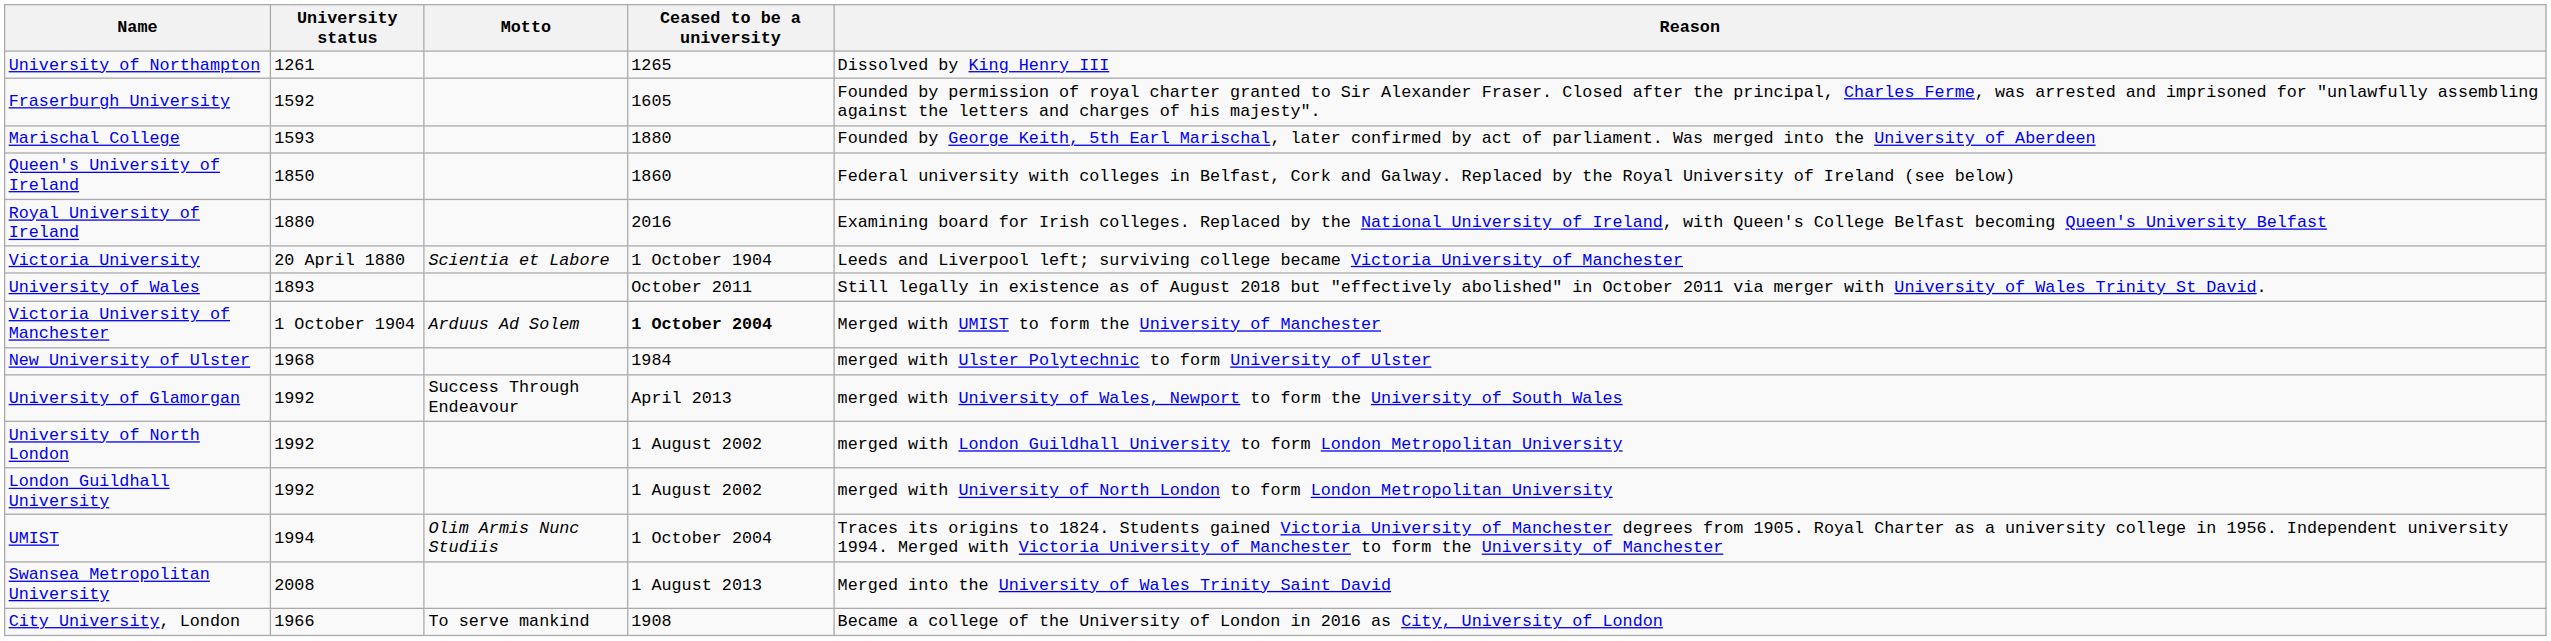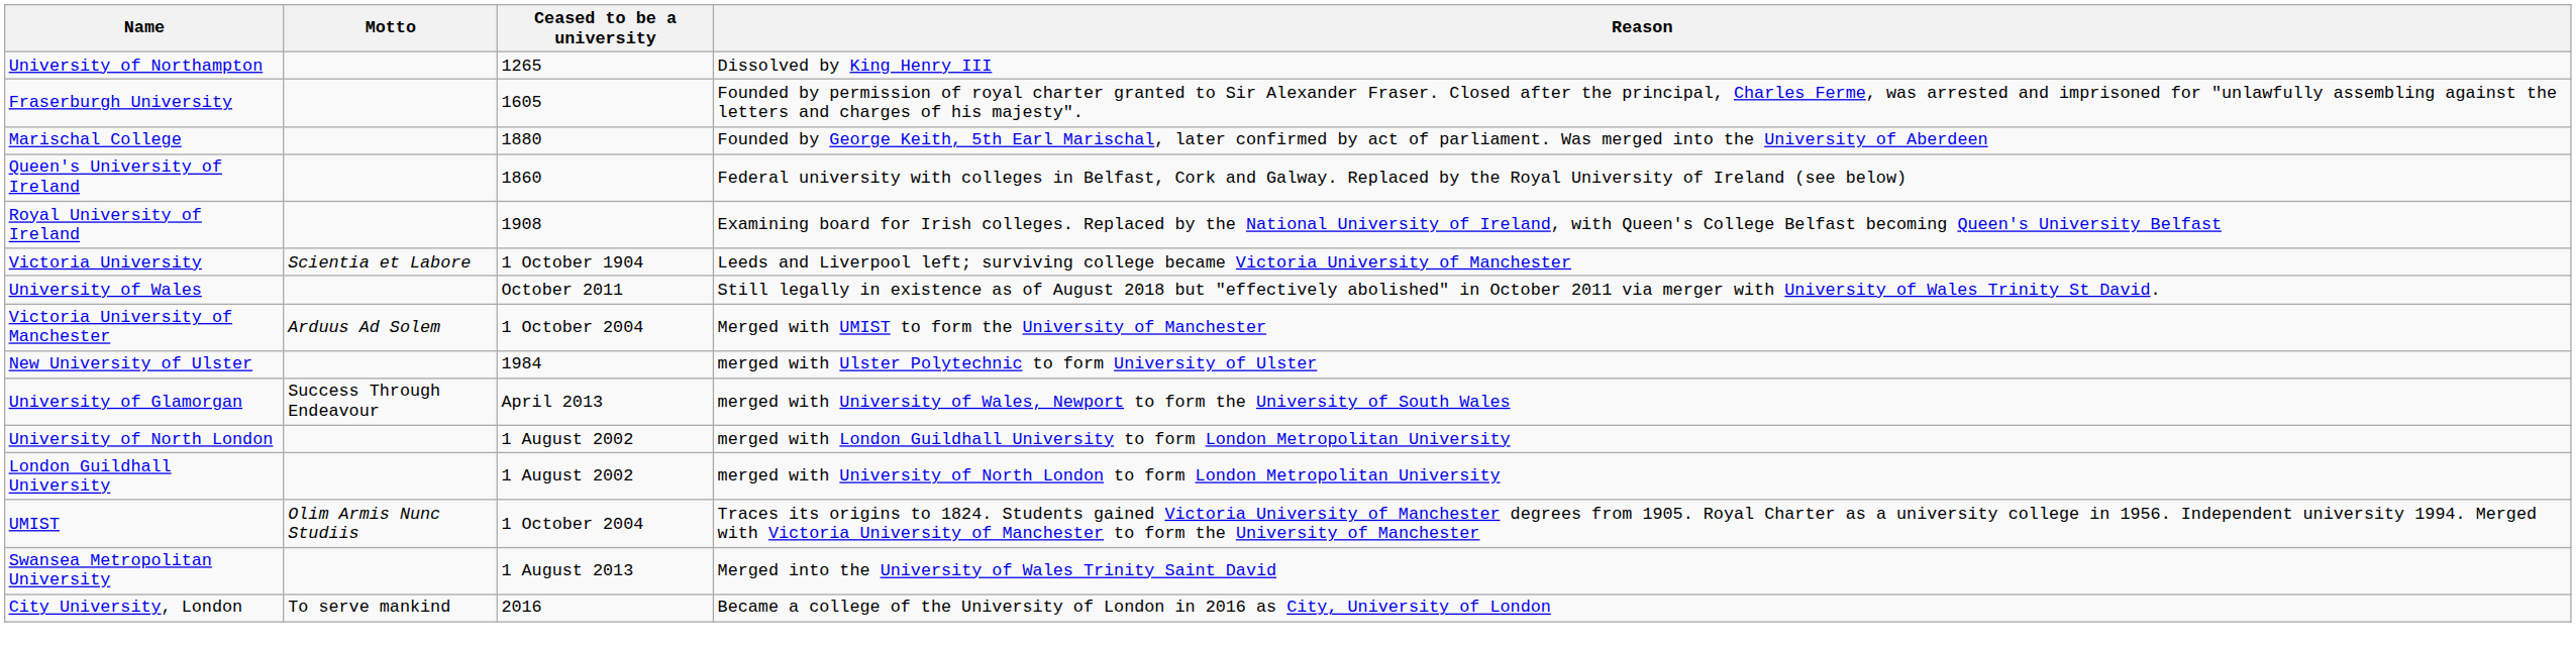 <table class="wikitable">
 <tr>
 <th>Name</th>
-<th>University status</th>
 <th>Motto</th>
 <th>Ceased to be a university</th>
 <th>Reason</th>
 </tr>
 <tr>
 <td><a href='#'>University of Northampton</a></td>
-<td>1261</td>
 <td></td>
 <td>1265</td>
 <td>Dissolved by <a href='#'>King Henry III</a></td>
 </tr>
 <tr>
 <td><a href='#'>Fraserburgh University</a></td>
-<td>1592</td>
 <td></td>
 <td>1605</td>
 <td>Founded by permission of royal charter granted to Sir Alexander Fraser. Closed after the principal, <a href='#'>Charles Ferme</a>, was arrested and imprisoned for "unlawfully assembling against the letters and charges of his majesty".</td>
 </tr>
 <tr>
 <td><a href='#'>Marischal College</a></td>
-<td>1593</td>
 <td></td>
 <td>1880</td>
 <td>Founded by <a href='#'>George Keith, 5th Earl Marischal</a>, later confirmed by act of parliament. Was merged into the <a href='#'>University of Aberdeen</a></td>
 </tr>
 <tr>
 <td><a href='#'>Queen's University of Ireland</a></td>
-<td>1850</td>
 <td></td>
 <td>1860</td>
 <td>Federal university with colleges in Belfast, Cork and Galway. Replaced by the Royal University of Ireland (see below)</td>
 </tr>
 <tr>
 <td><a href='#'>Royal University of Ireland</a></td>
-<td>1880</td>
 <td></td>
-<td>2016</td>
+<td>1908</td>
 <td>Examining board for Irish colleges. Replaced by the <a href='#'>National University of Ireland</a>, with Queen's College Belfast becoming <a href='#'>Queen's University Belfast</a></td>
 </tr>
 <tr>
 <td><a href='#'>Victoria University</a></td>
-<td>20 April 1880</td>
 <td><em>Scientia et Labore</em></td>
 <td>1 October 1904</td>
 <td>Leeds and Liverpool left; surviving college became <a href='#'>Victoria University of Manchester</a></td>
 </tr>
 <tr>
 <td><a href='#'>University of Wales</a></td>
-<td>1893</td>
 <td></td>
 <td>October 2011</td>
 <td>Still legally in existence as of August 2018 but "effectively abolished" in October 2011 via merger with <a href='#'>University of Wales Trinity St David</a>.</td>
 </tr>
 <tr>
 <td><a href='#'>Victoria University of Manchester</a></td>
-<td>1 October 1904</td>
 <td><em>Arduus Ad Solem</em></td>
-<td><strong>1 October 2004</strong></td>
+<td>1 October 2004</td>
 <td>Merged with <a href='#'>UMIST</a> to form the <a href='#'>University of Manchester</a></td>
 </tr>
 <tr>
 <td><a href='#'>New University of Ulster</a></td>
-<td>1968</td>
 <td></td>
 <td>1984</td>
 <td>merged with <a href='#'>Ulster Polytechnic</a> to form <a href='#'>University of Ulster</a></td>
 </tr>
 <tr>
 <td><a href='#'>University of Glamorgan</a></td>
-<td>1992</td>
 <td>Success Through Endeavour</td>
 <td>April 2013</td>
 <td>merged with <a href='#'>University of Wales, Newport</a> to form the <a href='#'>University of South Wales</a></td>
 </tr>
 <tr>
 <td><a href='#'>University of North London</a></td>
-<td>1992</td>
 <td></td>
 <td>1 August 2002</td>
 <td>merged with <a href='#'>London Guildhall University</a> to form <a href='#'>London Metropolitan University</a></td>
 </tr>
 <tr>
 <td><a href='#'>London Guildhall University</a></td>
-<td>1992</td>
 <td></td>
 <td>1 August 2002</td>
 <td>merged with <a href='#'>University of North London</a> to form <a href='#'>London Metropolitan University</a></td>
 </tr>
 <tr>
 <td><a href='#'>UMIST</a></td>
-<td>1994</td>
 <td><em>Olim Armis Nunc Studiis</em></td>
 <td>1 October 2004</td>
 <td>Traces its origins to 1824. Students gained <a href='#'>Victoria University of Manchester</a> degrees from 1905. Royal Charter as a university college in 1956. Independent university 1994. Merged with <a href='#'>Victoria University of Manchester</a> to form the <a href='#'>University of Manchester</a></td>
 </tr>
 <tr>
 <td><a href='#'>Swansea Metropolitan University</a></td>
-<td>2008</td>
 <td></td>
 <td>1 August 2013</td>
 <td>Merged into the <a href='#'>University of Wales Trinity Saint David</a></td>
 </tr>
 <tr>
 <td><a href='#'>City University</a>, London</td>
-<td>1966</td>
 <td>To serve mankind</td>
-<td>1908</td>
+<td>2016</td>
 <td>Became a college of the University of London in 2016 as <a href='#'>City, University of London</a></td>
 </tr>
 </table>
